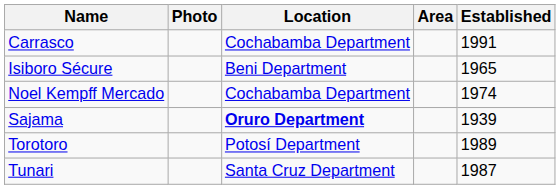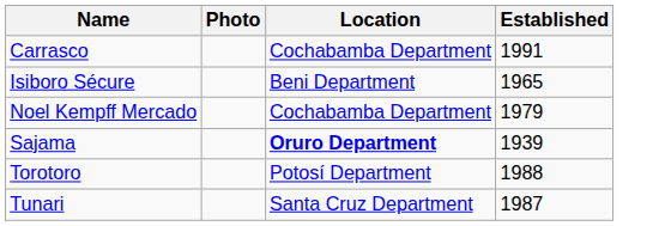 <table class="wikitable sortable">
 <tr>
 <th>Name</th>
 <th class="unsortable">Photo</th>
 <th>Location</th>
-<th>Area</th>
 <th>Established</th>
 </tr>
 <tr bgcolor="">
 <td><a href='#'>Carrasco</a></td>
 <td></td>
 <td><a href='#'>Cochabamba Department</a></td>
-<td></td>
 <td>1991</td>
 </tr>
 <tr bgcolor="">
 <td><a href='#'>Isiboro Sécure</a></td>
 <td></td>
 <td><a href='#'>Beni Department</a></td>
-<td></td>
 <td>1965</td>
 </tr>
 <tr bgcolor=>
 <td><a href='#'>Noel Kempff Mercado</a></td>
 <td></td>
 <td><a href='#'>Cochabamba Department</a></td>
-<td></td>
-<td>1974</td>
+<td>1979</td>
 </tr>
 <tr bgcolor=>
 <td><a href='#'>Sajama</a></td>
 <td></td>
 <td><strong><a href='#'>Oruro Department</a></strong></td>
-<td></td>
 <td>1939</td>
 </tr>
 <tr bgcolor=>
 <td><a href='#'>Torotoro</a></td>
 <td></td>
 <td><a href='#'>Potosí Department</a></td>
-<td></td>
-<td>1989</td>
+<td>1988</td>
 </tr>
 <tr bgcolor=>
 <td><a href='#'>Tunari</a></td>
 <td></td>
 <td><a href='#'>Santa Cruz Department</a></td>
-<td></td>
 <td>1987</td>
 </tr>
 </table>
